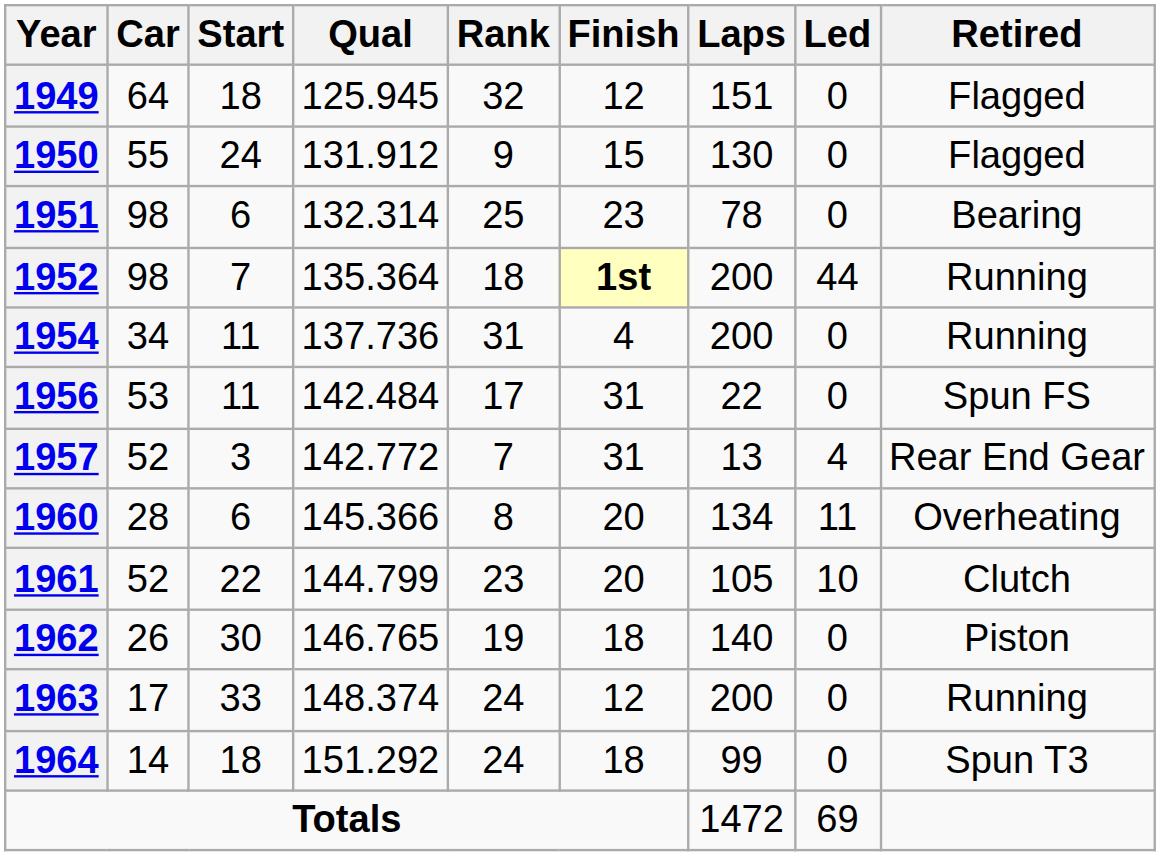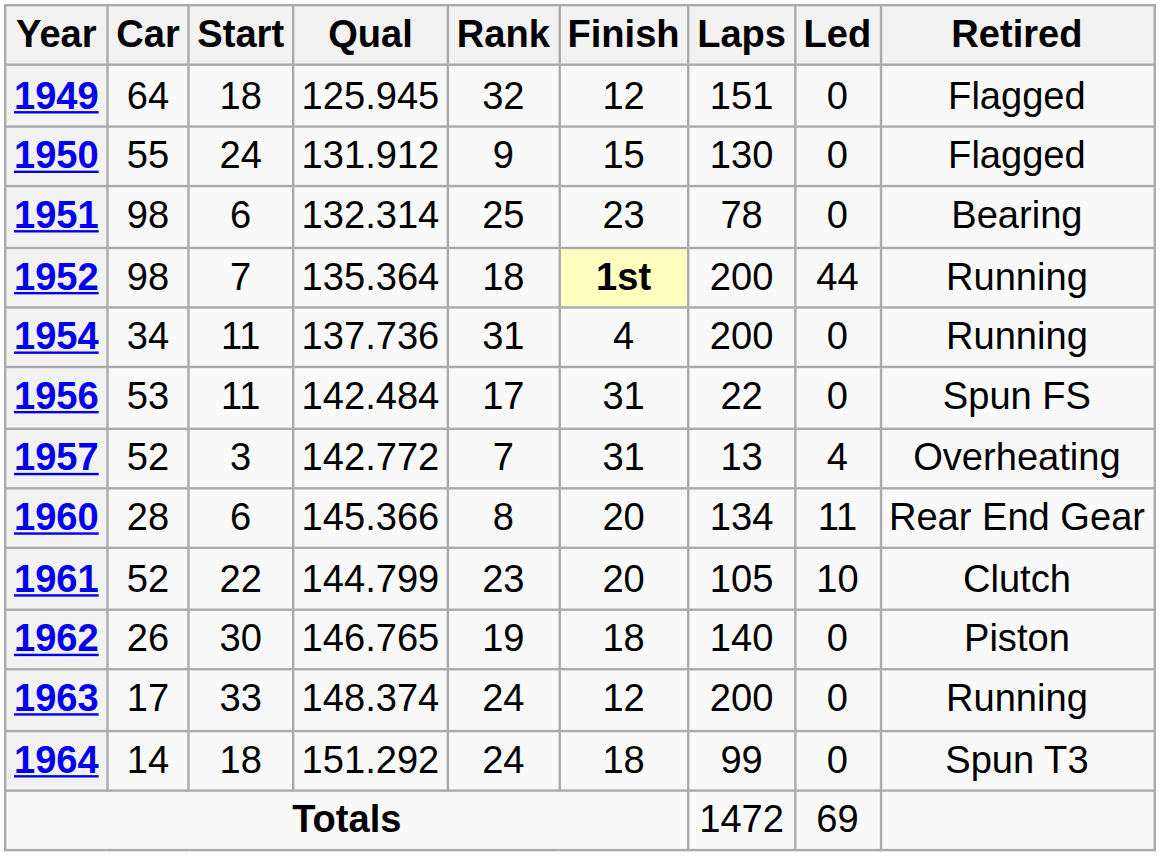 <table class="wikitable" style="text-align:center">
 <tr>
 <th>Year</th>
 <th>Car</th>
 <th>Start</th>
 <th>Qual</th>
 <th>Rank</th>
 <th>Finish</th>
 <th>Laps</th>
 <th>Led</th>
 <th>Retired</th>
 </tr>
 <tr>
 <th><a href='#'>1949</a></th>
 <td>64</td>
 <td>18</td>
 <td>125.945</td>
 <td>32</td>
 <td>12</td>
 <td>151</td>
 <td>0</td>
 <td>Flagged</td>
 </tr>
 <tr>
 <th><a href='#'>1950</a></th>
 <td>55</td>
 <td>24</td>
 <td>131.912</td>
 <td>9</td>
 <td>15</td>
 <td>130</td>
 <td>0</td>
 <td>Flagged</td>
 </tr>
 <tr>
 <th><a href='#'>1951</a></th>
 <td>98</td>
 <td>6</td>
 <td>132.314</td>
 <td>25</td>
 <td>23</td>
 <td>78</td>
 <td>0</td>
 <td>Bearing</td>
 </tr>
 <tr>
 <th><a href='#'>1952</a></th>
 <td>98</td>
 <td>7</td>
 <td>135.364</td>
 <td>18</td>
 <td style="background:#FFFFBF;"><strong>1st</strong></td>
 <td>200</td>
 <td>44</td>
 <td>Running</td>
 </tr>
 <tr>
 <th><a href='#'>1954</a></th>
 <td>34</td>
 <td>11</td>
 <td>137.736</td>
 <td>31</td>
 <td>4</td>
 <td>200</td>
 <td>0</td>
 <td>Running</td>
 </tr>
 <tr>
 <th><a href='#'>1956</a></th>
 <td>53</td>
 <td>11</td>
 <td>142.484</td>
 <td>17</td>
 <td>31</td>
 <td>22</td>
 <td>0</td>
 <td>Spun FS</td>
 </tr>
 <tr>
 <th><a href='#'>1957</a></th>
 <td>52</td>
 <td>3</td>
 <td>142.772</td>
 <td>7</td>
 <td>31</td>
 <td>13</td>
 <td>4</td>
-<td>Rear End Gear</td>
+<td>Overheating</td>
 </tr>
 <tr>
 <th><a href='#'>1960</a></th>
 <td>28</td>
 <td>6</td>
 <td>145.366</td>
 <td>8</td>
 <td>20</td>
 <td>134</td>
 <td>11</td>
-<td>Overheating</td>
+<td>Rear End Gear</td>
 </tr>
 <tr>
 <th><a href='#'>1961</a></th>
 <td>52</td>
 <td>22</td>
 <td>144.799</td>
 <td>23</td>
 <td>20</td>
 <td>105</td>
 <td>10</td>
 <td>Clutch</td>
 </tr>
 <tr>
 <th><a href='#'>1962</a></th>
 <td>26</td>
 <td>30</td>
 <td>146.765</td>
 <td>19</td>
 <td>18</td>
 <td>140</td>
 <td>0</td>
 <td>Piston</td>
 </tr>
 <tr>
 <th><a href='#'>1963</a></th>
 <td>17</td>
 <td>33</td>
 <td>148.374</td>
 <td>24</td>
 <td>12</td>
 <td>200</td>
 <td>0</td>
 <td>Running</td>
 </tr>
 <tr>
 <th><a href='#'>1964</a></th>
 <td>14</td>
 <td>18</td>
 <td>151.292</td>
 <td>24</td>
 <td>18</td>
 <td>99</td>
 <td>0</td>
 <td>Spun T3</td>
 </tr>
 <tr>
 <td colspan=6><strong>Totals</strong></td>
 <td>1472</td>
 <td>69</td>
 <td></td>
 </tr>
 </table>
